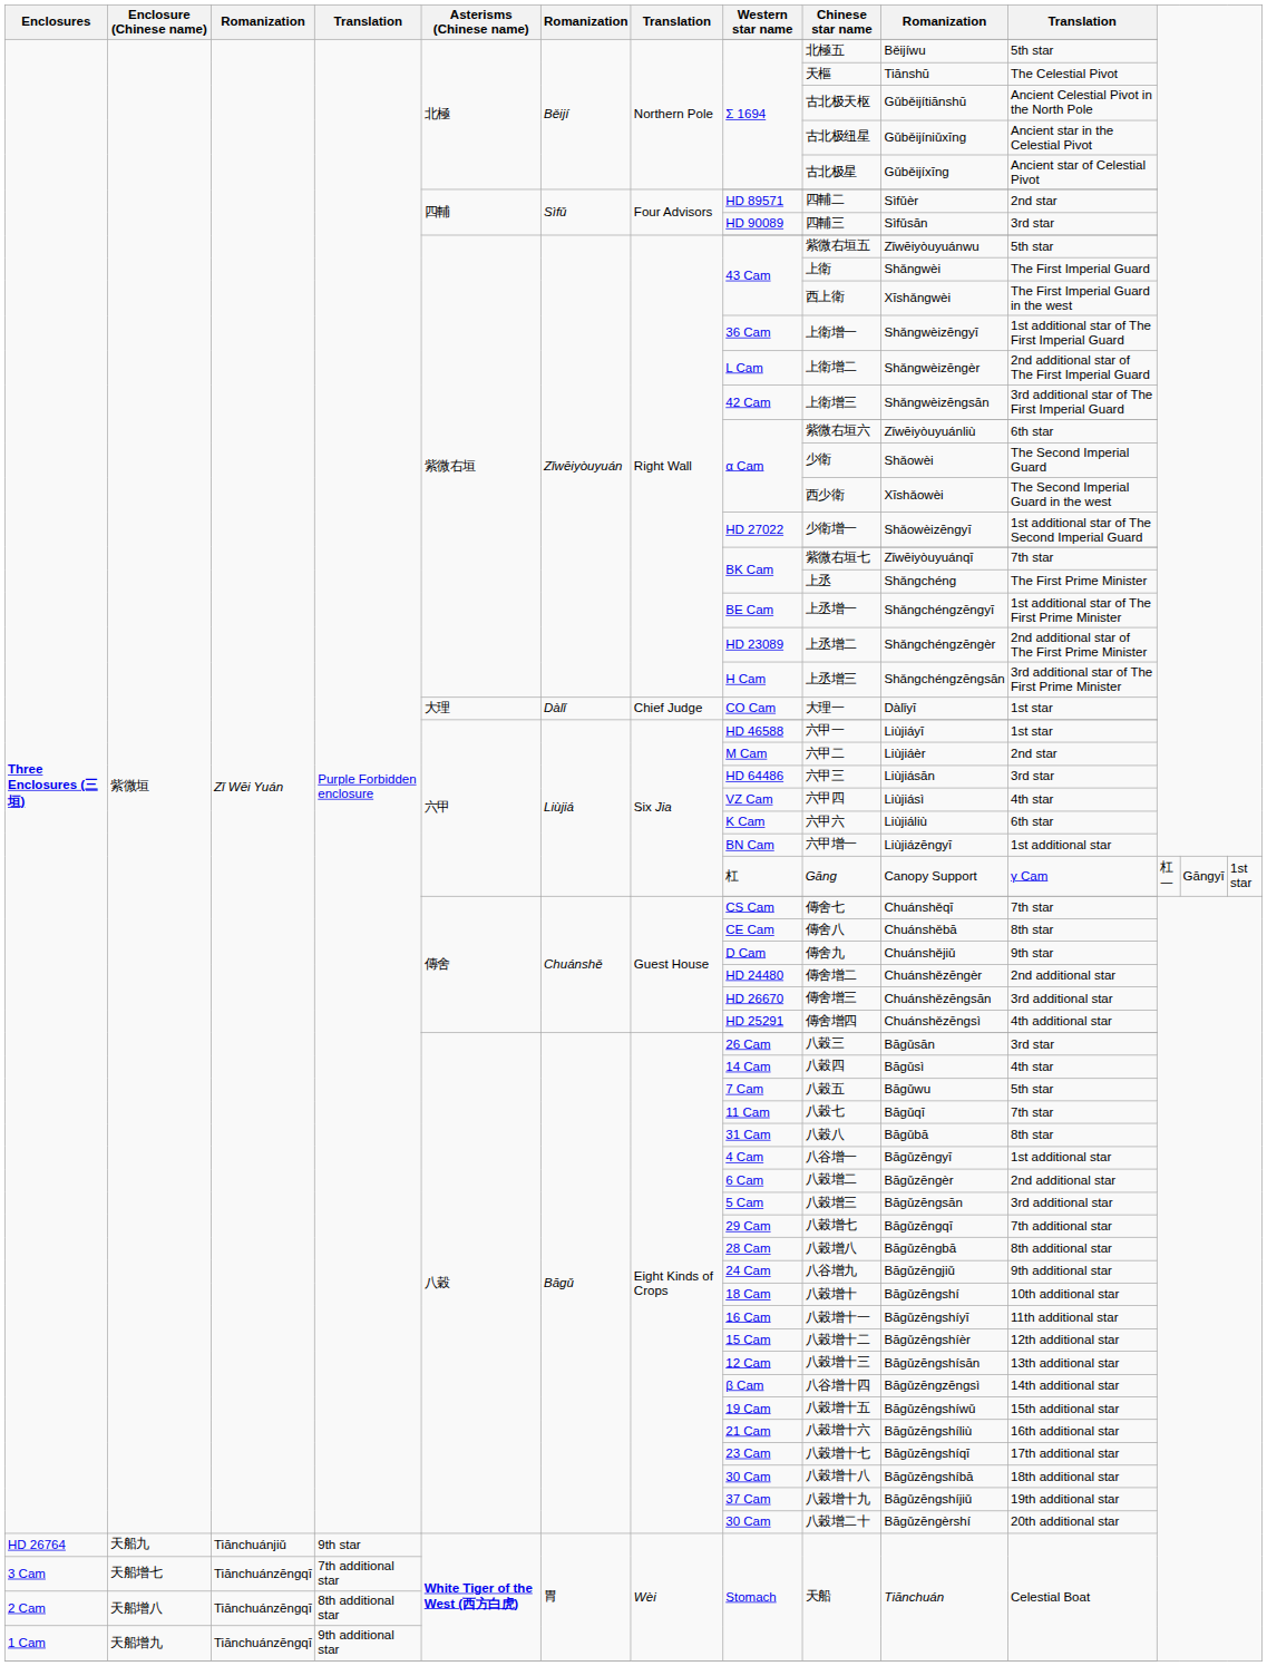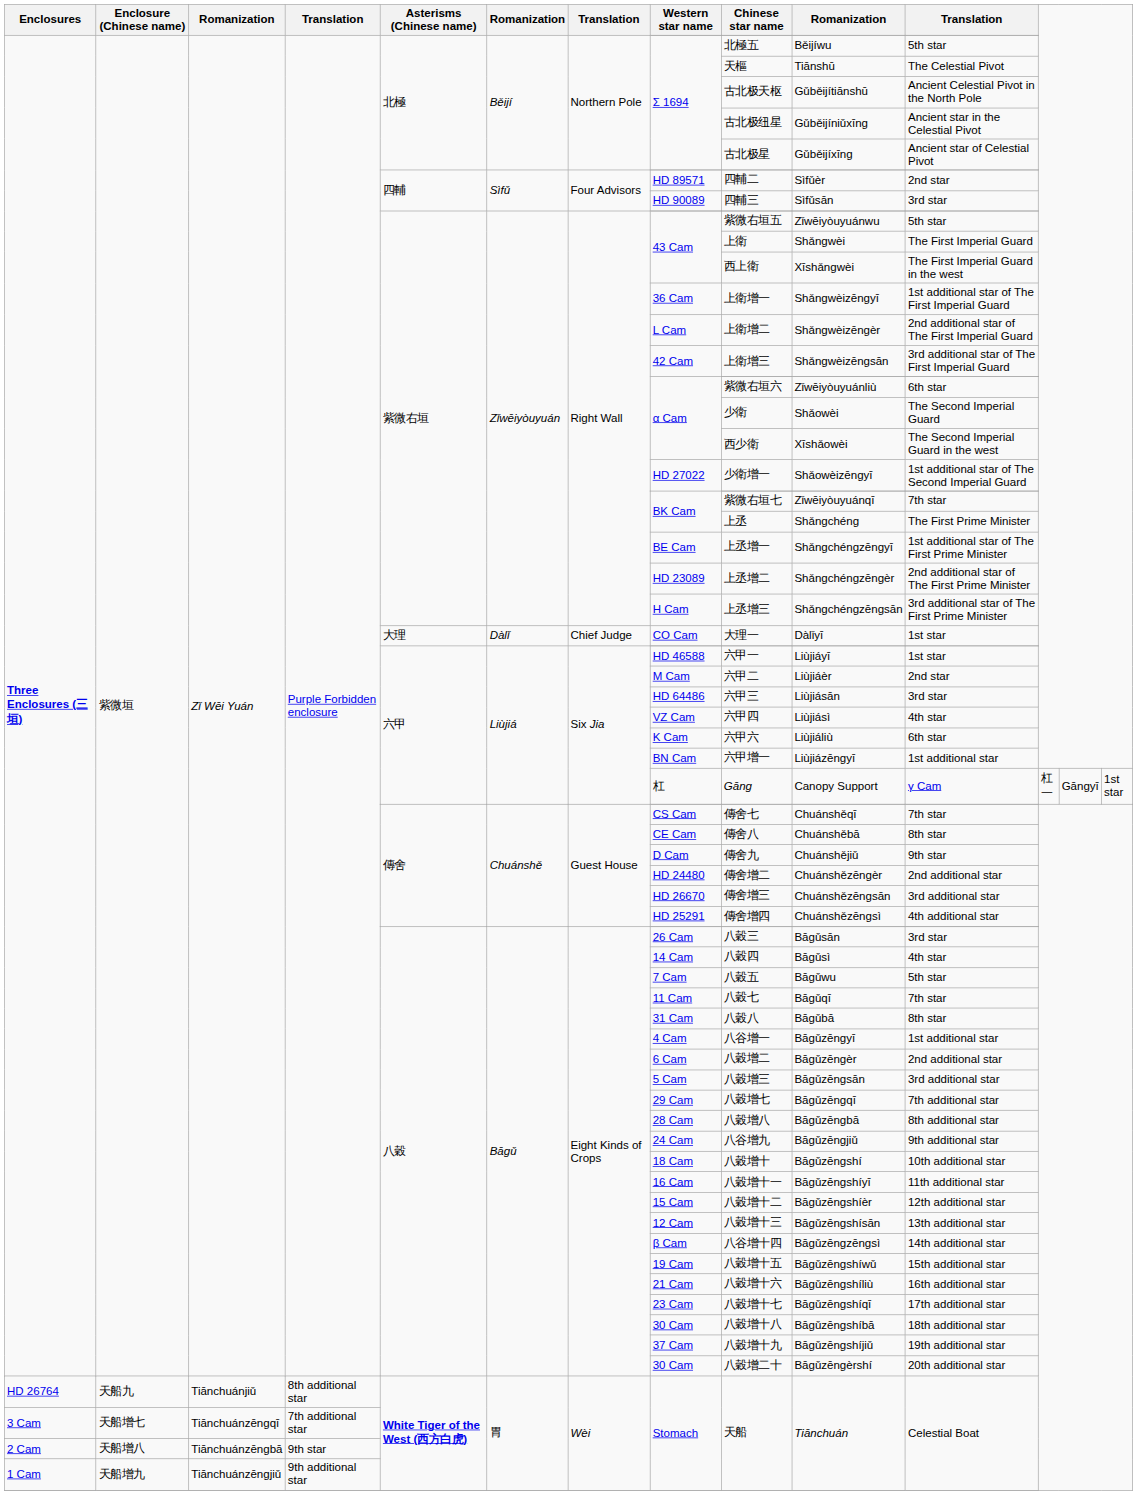 <table class="wikitable">
 <tr>
 <th><strong>Enclosures</strong></th>
 <th><strong>Enclosure (Chinese name)</strong></th>
 <th><strong>Romanization</strong></th>
 <th><strong>Translation</strong></th>
 <th><strong>Asterisms (Chinese name)</strong></th>
 <th><strong>Romanization</strong></th>
 <th><strong>Translation</strong></th>
 <th><strong>Western star name</strong></th>
 <th><strong>Chinese star name</strong></th>
 <th><strong>Romanization</strong></th>
 <th><strong>Translation</strong></th>
 </tr>
 <tr>
 <td rowspan="69"><strong><a href='#'>Three Enclosures (三垣)</a></strong></td>
 <td rowspan="69">紫微垣</td>
 <td rowspan="69"><em>Zǐ Wēi Yuán</em></td>
 <td rowspan="69"><a href='#'>Purple Forbidden enclosure</a></td>
 <td rowspan="7">北極</td>
 <td rowspan="7"><em>Běijí</em></td>
 <td rowspan="7">Northern Pole</td>
 </tr>
 <tr>
 <td rowspan="6"><a href='#'>Σ 1694</a></td>
 </tr>
 <tr>
 <td>北極五</td>
 <td>Běijíwu</td>
 <td>5th star</td>
 </tr>
 <tr>
 <td>天樞</td>
 <td>Tiānshū</td>
 <td>The Celestial Pivot</td>
 </tr>
 <tr>
 <td>古北极天枢</td>
 <td>Gǔběijítiānshū</td>
 <td>Ancient Celestial Pivot in the North Pole</td>
 </tr>
 <tr>
 <td>古北极纽星</td>
 <td>Gǔběijíniǔxīng</td>
 <td>Ancient star in the Celestial Pivot</td>
 </tr>
 <tr>
 <td>古北极星</td>
 <td>Gǔběijíxīng</td>
 <td>Ancient star of Celestial Pivot</td>
 </tr>
 <tr>
 <td rowspan="3">四輔</td>
 <td rowspan="3"><em>Sìfǔ</em></td>
 <td rowspan="3">Four Advisors</td>
 </tr>
 <tr>
 <td><a href='#'>HD 89571</a></td>
 <td>四輔二</td>
 <td>Sìfǔèr</td>
 <td>2nd star</td>
 </tr>
 <tr>
 <td><a href='#'>HD 90089</a></td>
 <td>四輔三</td>
 <td>Sìfǔsān</td>
 <td>3rd star</td>
 </tr>
 <tr>
 <td rowspan="19">紫微右垣</td>
 <td rowspan="19"><em>Zǐwēiyòuyuán</em></td>
 <td rowspan="19">Right Wall</td>
 </tr>
 <tr>
 <td rowspan="4"><a href='#'>43 Cam</a></td>
 </tr>
 <tr>
 <td>紫微右垣五</td>
 <td>Zǐwēiyòuyuánwu</td>
 <td>5th star</td>
 </tr>
 <tr>
 <td>上衛</td>
 <td>Shǎngwèi</td>
 <td>The First Imperial Guard</td>
 </tr>
 <tr>
 <td>西上衛</td>
 <td>Xīshǎngwèi</td>
 <td>The First Imperial Guard in the west</td>
 </tr>
 <tr>
 <td><a href='#'>36 Cam</a></td>
 <td>上衛增一</td>
 <td>Shǎngwèizēngyī</td>
 <td>1st additional star of The First Imperial Guard</td>
 </tr>
 <tr>
 <td><a href='#'>L Cam</a></td>
 <td>上衛增二</td>
 <td>Shǎngwèizēngèr</td>
 <td>2nd additional star of The First Imperial Guard</td>
 </tr>
 <tr>
 <td><a href='#'>42 Cam</a></td>
 <td>上衛增三</td>
 <td>Shǎngwèizēngsān</td>
 <td>3rd additional star of The First Imperial Guard</td>
 </tr>
 <tr>
 <td rowspan="4"><a href='#'>α Cam</a></td>
 </tr>
 <tr>
 <td>紫微右垣六</td>
 <td>Zǐwēiyòuyuánliù</td>
 <td>6th star</td>
 </tr>
 <tr>
 <td>少衛</td>
 <td>Shǎowèi</td>
 <td>The Second Imperial Guard</td>
 </tr>
 <tr>
 <td>西少衛</td>
 <td>Xīshǎowèi</td>
 <td>The Second Imperial Guard in the west</td>
 </tr>
 <tr>
 <td><a href='#'>HD 27022</a></td>
 <td>少衛增一</td>
 <td>Shǎowèizēngyī</td>
 <td>1st additional star of The Second Imperial Guard</td>
 </tr>
 <tr>
 <td rowspan="3"><a href='#'>BK Cam</a></td>
 </tr>
 <tr>
 <td>紫微右垣七</td>
 <td>Zǐwēiyòuyuánqī</td>
 <td>7th star</td>
 </tr>
 <tr>
 <td>上丞</td>
 <td>Shǎngchéng</td>
 <td>The First Prime Minister</td>
 </tr>
 <tr>
 <td><a href='#'>BE Cam</a></td>
 <td>上丞增一</td>
 <td>Shǎngchéngzēngyī</td>
 <td>1st additional star of The First Prime Minister</td>
 </tr>
 <tr>
 <td><a href='#'>HD 23089</a></td>
 <td>上丞增二</td>
 <td>Shǎngchéngzēngèr</td>
 <td>2nd additional star of The First Prime Minister</td>
 </tr>
 <tr>
 <td><a href='#'>H Cam</a></td>
 <td>上丞增三</td>
 <td>Shǎngchéngzēngsān</td>
 <td>3rd additional star of The First Prime Minister</td>
 </tr>
 <tr>
 <td>大理</td>
 <td><em>Dàlǐ</em></td>
 <td>Chief Judge</td>
 <td><a href='#'>CO Cam</a></td>
 <td>大理一</td>
 <td>Dàlǐyī</td>
 <td>1st star</td>
 </tr>
 <tr>
 <td rowspan="8">六甲</td>
 <td rowspan="8"><em>Liùjiá</em></td>
 <td rowspan="8">Six <em>Jia</em></td>
 </tr>
 <tr>
 <td><a href='#'>HD 46588</a></td>
 <td>六甲一</td>
 <td>Liùjiáyī</td>
 <td>1st star</td>
 </tr>
 <tr>
 <td><a href='#'>M Cam</a></td>
 <td>六甲二</td>
 <td>Liùjiáèr</td>
 <td>2nd star</td>
 </tr>
 <tr>
 <td><a href='#'>HD 64486</a></td>
 <td>六甲三</td>
 <td>Liùjiásān</td>
 <td>3rd star</td>
 </tr>
 <tr>
 <td><a href='#'>VZ Cam</a></td>
 <td>六甲四</td>
 <td>Liùjiásì</td>
 <td>4th star</td>
 </tr>
 <tr>
 <td><a href='#'>K Cam</a></td>
 <td>六甲六</td>
 <td>Liùjiáliù</td>
 <td>6th star</td>
 </tr>
 <tr>
 <td><a href='#'>BN Cam</a></td>
 <td>六甲增一</td>
 <td>Liùjiázēngyī</td>
 <td>1st additional star</td>
 </tr>
 <tr>
 <td>杠</td>
 <td><em>Gāng</em></td>
 <td>Canopy Support</td>
 <td><a href='#'>γ Cam</a></td>
 <td>杠一</td>
 <td>Gāngyī</td>
 <td>1st star</td>
 </tr>
 <tr>
 <td rowspan="7">傳舍</td>
 <td rowspan="7"><em>Chuánshě</em></td>
 <td rowspan="7">Guest House</td>
 </tr>
 <tr>
 <td><a href='#'>CS Cam</a></td>
 <td>傳舍七</td>
 <td>Chuánshěqī</td>
 <td>7th star</td>
 </tr>
 <tr>
 <td><a href='#'>CE Cam</a></td>
 <td>傳舍八</td>
 <td>Chuánshěbā</td>
 <td>8th star</td>
 </tr>
 <tr>
 <td><a href='#'>D Cam</a></td>
 <td>傳舍九</td>
 <td>Chuánshějiǔ</td>
 <td>9th star</td>
 </tr>
 <tr>
 <td><a href='#'>HD 24480</a></td>
 <td>傳舍增二</td>
 <td>Chuánshězēngèr</td>
 <td>2nd additional star</td>
 </tr>
 <tr>
 <td><a href='#'>HD 26670</a></td>
 <td>傳舍增三</td>
 <td>Chuánshězēngsān</td>
 <td>3rd additional star</td>
 </tr>
 <tr>
 <td><a href='#'>HD 25291</a></td>
 <td>傳舍增四</td>
 <td>Chuánshězēngsì</td>
 <td>4th additional star</td>
 </tr>
 <tr>
 <td rowspan="23">八穀</td>
 <td rowspan="23"><em>Bāgǔ</em></td>
 <td rowspan="23">Eight Kinds of Crops</td>
 </tr>
 <tr>
 <td><a href='#'>26 Cam</a></td>
 <td>八穀三</td>
 <td>Bāgǔsān</td>
 <td>3rd star</td>
 </tr>
 <tr>
 <td><a href='#'>14 Cam</a></td>
 <td>八穀四</td>
 <td>Bāgǔsì</td>
 <td>4th star</td>
 </tr>
 <tr>
 <td><a href='#'>7 Cam</a></td>
 <td>八穀五</td>
 <td>Bāgǔwu</td>
 <td>5th star</td>
 </tr>
 <tr>
 <td><a href='#'>11 Cam</a></td>
 <td>八穀七</td>
 <td>Bāgǔqī</td>
 <td>7th star</td>
 </tr>
 <tr>
 <td><a href='#'>31 Cam</a></td>
 <td>八穀八</td>
 <td>Bāgǔbā</td>
 <td>8th star</td>
 </tr>
 <tr>
 <td><a href='#'>4 Cam</a></td>
 <td>八谷增一</td>
 <td>Bāgǔzēngyī</td>
 <td>1st additional star</td>
 </tr>
 <tr>
 <td><a href='#'>6 Cam</a></td>
 <td>八穀增二</td>
 <td>Bāgǔzēngèr</td>
 <td>2nd additional star</td>
 </tr>
 <tr>
 <td><a href='#'>5 Cam</a></td>
 <td>八穀增三</td>
 <td>Bāgǔzēngsān</td>
 <td>3rd additional star</td>
 </tr>
 <tr>
 <td><a href='#'>29 Cam</a></td>
 <td>八穀增七</td>
 <td>Bāgǔzēngqī</td>
 <td>7th additional star</td>
 </tr>
 <tr>
 <td><a href='#'>28 Cam</a></td>
 <td>八穀增八</td>
 <td>Bāgǔzēngbā</td>
 <td>8th additional star</td>
 </tr>
 <tr>
 <td><a href='#'>24 Cam</a></td>
 <td>八谷增九</td>
 <td>Bāgǔzēngjiǔ</td>
 <td>9th additional star</td>
 </tr>
 <tr>
 <td><a href='#'>18 Cam</a></td>
 <td>八穀增十</td>
 <td>Bāgǔzēngshí</td>
 <td>10th additional star</td>
 </tr>
 <tr>
 <td><a href='#'>16 Cam</a></td>
 <td>八穀增十一</td>
 <td>Bāgǔzēngshíyī</td>
 <td>11th additional star</td>
 </tr>
 <tr>
 <td><a href='#'>15 Cam</a></td>
 <td>八穀增十二</td>
 <td>Bāgǔzēngshíèr</td>
 <td>12th additional star</td>
 </tr>
 <tr>
 <td><a href='#'>12 Cam</a></td>
 <td>八穀增十三</td>
 <td>Bāgǔzēngshísān</td>
 <td>13th additional star</td>
 </tr>
 <tr>
 <td><a href='#'>β Cam</a></td>
 <td>八谷增十四</td>
 <td>Bāgǔzēngzēngsì</td>
 <td>14th additional star</td>
 </tr>
 <tr>
 <td><a href='#'>19 Cam</a></td>
 <td>八穀增十五</td>
 <td>Bāgǔzēngshíwǔ</td>
 <td>15th additional star</td>
 </tr>
 <tr>
 <td><a href='#'>21 Cam</a></td>
 <td>八穀增十六</td>
 <td>Bāgǔzēngshíliù</td>
 <td>16th additional star</td>
 </tr>
 <tr>
 <td><a href='#'>23 Cam</a></td>
 <td>八穀增十七</td>
 <td>Bāgǔzēngshíqī</td>
 <td>17th additional star</td>
 </tr>
 <tr>
 <td><a href='#'>30 Cam</a></td>
 <td>八穀增十八</td>
 <td>Bāgǔzēngshíbā</td>
 <td>18th additional star</td>
 </tr>
 <tr>
 <td><a href='#'>37 Cam</a></td>
 <td>八穀增十九</td>
 <td>Bāgǔzēngshíjiǔ</td>
 <td>19th additional star</td>
 </tr>
 <tr>
 <td><a href='#'>30 Cam</a></td>
 <td>八穀增二十</td>
 <td>Bāgǔzēngèrshí</td>
 <td>20th additional star</td>
 </tr>
 <tr>
 <td rowspan="5"><strong><a href='#'>White Tiger of the West (西方白虎)</a></strong></td>
 <td rowspan="5">胃</td>
 <td rowspan="5"><em>Wèi</em></td>
 <td rowspan="5"><a href='#'>Stomach</a></td>
 <td rowspan="5">天船</td>
 <td rowspan="5"><em>Tiānchuán</em></td>
 <td rowspan="5">Celestial Boat</td>
 </tr>
 <tr>
 <td><a href='#'>HD 26764</a></td>
 <td>天船九</td>
 <td>Tiānchuánjiǔ</td>
-<td>9th star</td>
+<td>8th additional star</td>
 </tr>
 <tr>
 <td><a href='#'>3 Cam</a></td>
 <td>天船增七</td>
 <td>Tiānchuánzēngqī</td>
 <td>7th additional star</td>
 </tr>
 <tr>
 <td><a href='#'>2 Cam</a></td>
 <td>天船增八</td>
-<td>Tiānchuánzēngqī</td>
-<td>8th additional star</td>
+<td>Tiānchuánzēngbā</td>
+<td>9th star</td>
 </tr>
 <tr>
 <td><a href='#'>1 Cam</a></td>
 <td>天船增九</td>
-<td>Tiānchuánzēngqī</td>
+<td>Tiānchuánzēngjiǔ</td>
 <td>9th additional star</td>
 </tr>
 <tr>
 </tr>
 </table>
